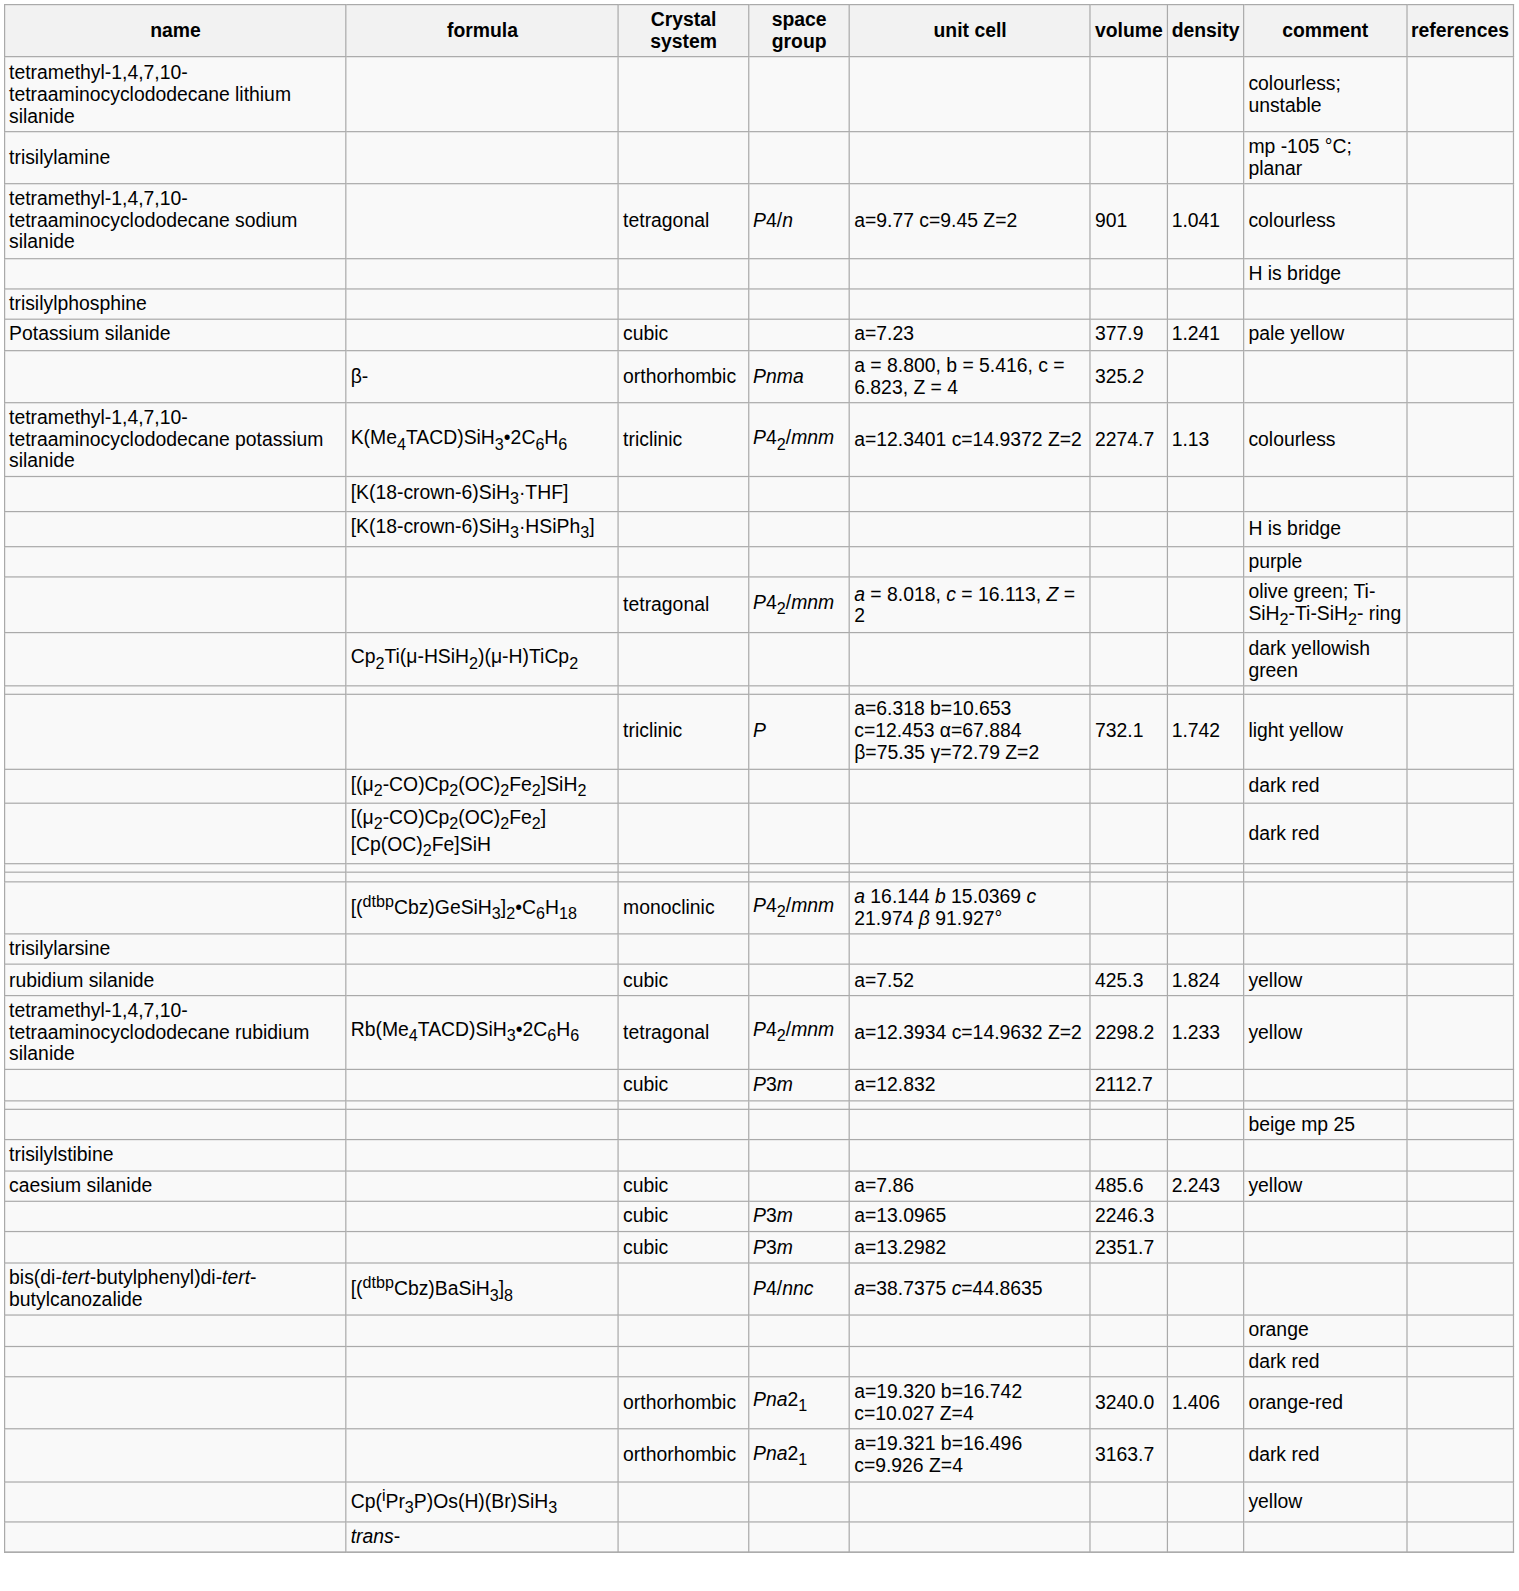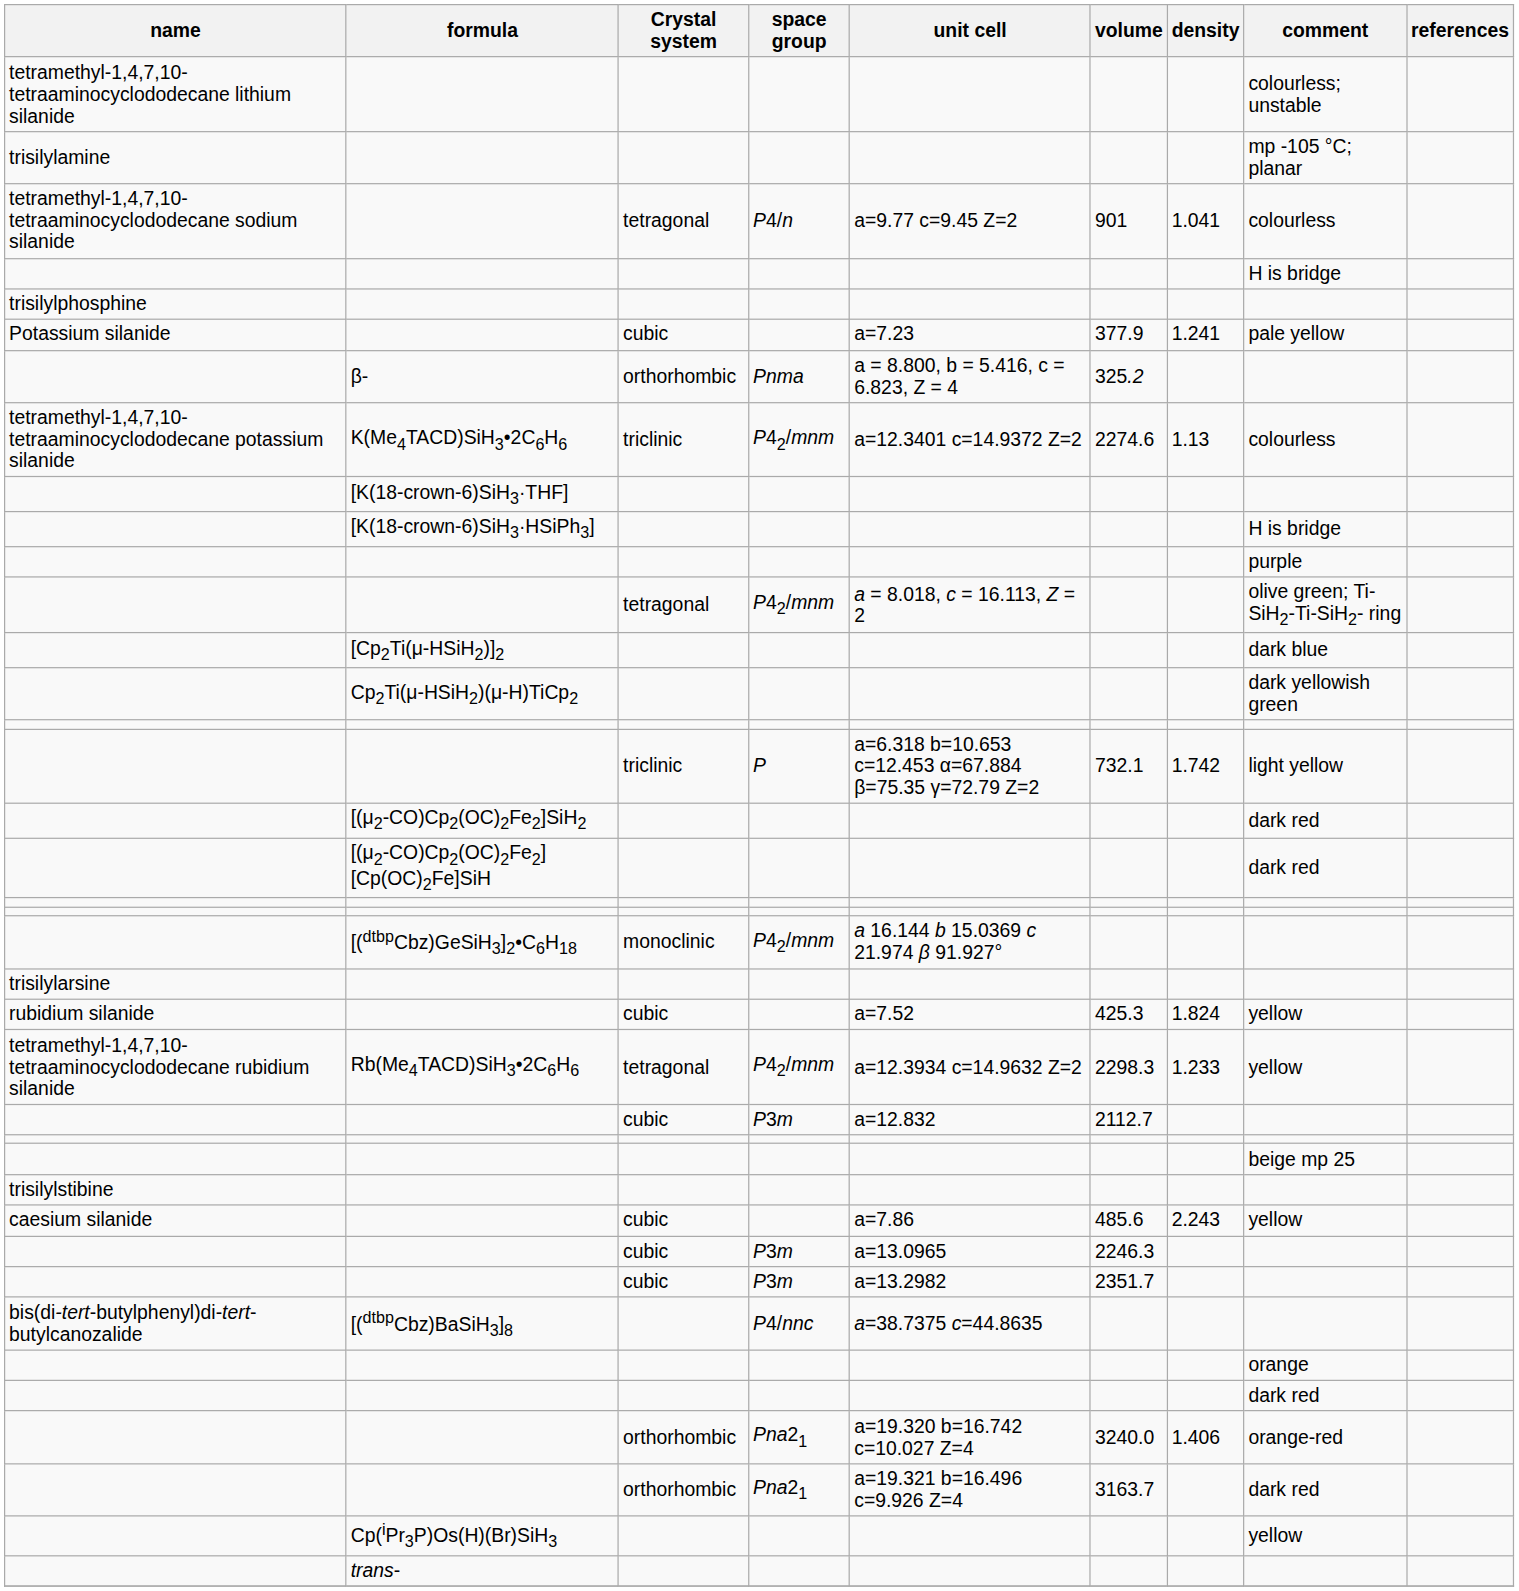 <table class="wikitable">
 <tr>
 <th>name</th>
 <th>formula</th>
 <th>Crystal system</th>
 <th>space group</th>
 <th>unit cell</th>
 <th>volume</th>
 <th>density</th>
 <th>comment</th>
 <th>references</th>
 </tr>
 <tr>
 <td>tetramethyl-1,4,7,10-tetraaminocyclododecane lithium silanide</td>
 <td></td>
 <td></td>
 <td></td>
 <td></td>
 <td></td>
 <td></td>
 <td>colourless; unstable</td>
 <td></td>
 </tr>
 <tr>
 <td>trisilylamine</td>
 <td></td>
 <td></td>
 <td></td>
 <td></td>
 <td></td>
 <td></td>
 <td>mp -105 °C; planar</td>
 <td></td>
 </tr>
 <tr>
 <td>tetramethyl-1,4,7,10-tetraaminocyclododecane sodium silanide</td>
 <td></td>
 <td>tetragonal</td>
 <td><em>P</em>4/<em>n</em></td>
 <td>a=9.77 c=9.45 Z=2</td>
 <td>901</td>
 <td>1.041</td>
 <td>colourless</td>
 <td></td>
 </tr>
 <tr>
 <td></td>
 <td></td>
 <td></td>
 <td></td>
 <td></td>
 <td></td>
 <td></td>
 <td>H is bridge</td>
 <td></td>
 </tr>
 <tr>
 <td>trisilylphosphine</td>
 <td></td>
 <td></td>
 <td></td>
 <td></td>
 <td></td>
 <td></td>
 <td></td>
 <td></td>
 </tr>
 <tr>
 <td>Potassium silanide</td>
 <td></td>
 <td>cubic</td>
 <td></td>
 <td>a=7.23</td>
 <td>377.9</td>
 <td>1.241</td>
 <td>pale yellow</td>
 <td></td>
 </tr>
 <tr>
 <td></td>
 <td>β-</td>
 <td>orthorhombic</td>
 <td><em>Pnma</em></td>
 <td>a = 8.800, b = 5.416, c = 6.823, Z = 4</td>
 <td>325<em>.2</em></td>
 <td></td>
 <td></td>
 <td></td>
 </tr>
 <tr>
 <td>tetramethyl-1,4,7,10-tetraaminocyclododecane potassium silanide</td>
 <td>K(Me<sub>4</sub>TACD)SiH<sub>3</sub>•2C<sub>6</sub>H<sub>6</sub></td>
 <td>triclinic</td>
 <td><em>P</em>4<sub>2</sub>/<em>mnm</em></td>
 <td>a=12.3401 c=14.9372 Z=2</td>
-<td>2274.7</td>
+<td>2274.6</td>
 <td>1.13</td>
 <td>colourless</td>
 <td></td>
 </tr>
 <tr>
 <td></td>
 <td>[K(18-crown-6)SiH<sub>3</sub>·THF]</td>
 <td></td>
 <td></td>
 <td></td>
 <td></td>
 <td></td>
 <td></td>
 <td></td>
 </tr>
 <tr>
 <td></td>
 <td>[K(18-crown-6)SiH<sub>3</sub>·HSiPh<sub>3</sub>]</td>
 <td></td>
 <td></td>
 <td></td>
 <td></td>
 <td></td>
 <td>H is bridge</td>
 <td></td>
 </tr>
 <tr>
 <td></td>
 <td></td>
 <td></td>
 <td></td>
 <td></td>
 <td></td>
 <td></td>
 <td>purple</td>
 <td></td>
 </tr>
 <tr>
 <td></td>
 <td></td>
 <td>tetragonal</td>
 <td><em>P</em>4<sub>2</sub>/<em>mnm</em></td>
 <td><em>a</em> = 8.018, <em>c</em> = 16.113, <em>Z</em> = 2</td>
 <td></td>
 <td></td>
 <td>olive green; Ti-SiH<sub>2</sub>-Ti-SiH<sub>2</sub>- ring</td>
+<td></td>
+</tr>
+<tr>
+<td></td>
+<td>[Cp<sub>2</sub>Ti(μ-HSiH<sub>2</sub>)]<sub>2</sub></td>
+<td></td>
+<td></td>
+<td></td>
+<td></td>
+<td></td>
+<td>dark blue</td>
 <td></td>
 </tr>
 <tr>
 <td></td>
 <td>Cp<sub>2</sub>Ti(μ-HSiH<sub>2</sub>)(μ-H)TiCp<sub>2</sub></td>
 <td></td>
 <td></td>
 <td></td>
 <td></td>
 <td></td>
 <td>dark yellowish green</td>
 <td></td>
 </tr>
 <tr>
 <td></td>
 <td></td>
 <td></td>
 <td></td>
 <td></td>
 <td></td>
 <td></td>
 <td></td>
 <td></td>
 </tr>
 <tr>
 <td></td>
 <td></td>
 <td>triclinic</td>
 <td><em>P</em></td>
 <td>a=6.318 b=10.653 c=12.453 α=67.884 β=75.35 γ=72.79 Z=2</td>
 <td>732.1</td>
 <td>1.742</td>
 <td>light yellow</td>
 <td></td>
 </tr>
 <tr>
 <td></td>
 <td>[(μ<sub>2</sub>-CO)Cp<sub>2</sub>(OC)<sub>2</sub>Fe<sub>2</sub>]SiH<sub>2</sub></td>
 <td></td>
 <td></td>
 <td></td>
 <td></td>
 <td></td>
 <td>dark red</td>
 <td></td>
 </tr>
 <tr>
 <td></td>
 <td>[(μ<sub>2</sub>-CO)Cp<sub>2</sub>(OC)<sub>2</sub>Fe<sub>2</sub>][Cp(OC)<sub>2</sub>Fe]SiH</td>
 <td></td>
 <td></td>
 <td></td>
 <td></td>
 <td></td>
 <td>dark red</td>
 <td></td>
 </tr>
 <tr>
 <td></td>
 <td></td>
 <td></td>
 <td></td>
 <td></td>
 <td></td>
 <td></td>
 <td></td>
 <td></td>
 </tr>
 <tr>
 <td></td>
 <td></td>
 <td></td>
 <td></td>
 <td></td>
 <td></td>
 <td></td>
 <td></td>
 <td></td>
 </tr>
 <tr>
 <td></td>
 <td>[(<sup>dtbp</sup>Cbz)GeSiH<sub>3</sub>]<sub>2</sub>•C<sub>6</sub>H<sub>18</sub></td>
 <td>monoclinic</td>
 <td><em>P</em>4<sub>2</sub>/<em>mnm</em></td>
 <td><em>a</em> 16.144 <em>b</em> 15.0369 <em>c</em> 21.974 <em>β</em> 91.927°</td>
 <td></td>
 <td></td>
 <td></td>
 <td></td>
 </tr>
 <tr>
 <td>trisilylarsine</td>
 <td></td>
 <td></td>
 <td></td>
 <td></td>
 <td></td>
 <td></td>
 <td></td>
 <td></td>
 </tr>
 <tr>
 <td>rubidium silanide</td>
 <td></td>
 <td>cubic</td>
 <td></td>
 <td>a=7.52</td>
 <td>425.3</td>
 <td>1.824</td>
 <td>yellow</td>
 <td></td>
 </tr>
 <tr>
 <td>tetramethyl-1,4,7,10-tetraaminocyclododecane rubidium silanide</td>
 <td>Rb(Me<sub>4</sub>TACD)SiH<sub>3</sub>•2C<sub>6</sub>H<sub>6</sub></td>
 <td>tetragonal</td>
 <td><em>P</em>4<sub>2</sub>/<em>mnm</em></td>
 <td>a=12.3934 c=14.9632 Z=2</td>
-<td>2298.2</td>
+<td>2298.3</td>
 <td>1.233</td>
 <td>yellow</td>
 <td></td>
 </tr>
 <tr>
 <td></td>
 <td></td>
 <td>cubic</td>
 <td><em>P</em>3<em>m</em></td>
 <td>a=12.832</td>
 <td>2112.7</td>
 <td></td>
 <td></td>
 <td></td>
 </tr>
 <tr>
 <td></td>
 <td></td>
 <td></td>
 <td></td>
 <td></td>
 <td></td>
 <td></td>
 <td></td>
 <td></td>
 </tr>
 <tr>
 <td></td>
 <td></td>
 <td></td>
 <td></td>
 <td></td>
 <td></td>
 <td></td>
 <td>beige mp 25</td>
 <td></td>
 </tr>
 <tr>
 <td>trisilylstibine</td>
 <td></td>
 <td></td>
 <td></td>
 <td></td>
 <td></td>
 <td></td>
 <td></td>
 <td></td>
 </tr>
 <tr>
 <td>caesium silanide</td>
 <td></td>
 <td>cubic</td>
 <td></td>
 <td>a=7.86</td>
 <td>485.6</td>
 <td>2.243</td>
 <td>yellow</td>
 <td></td>
 </tr>
 <tr>
 <td></td>
 <td></td>
 <td>cubic</td>
 <td><em>P</em>3<em>m</em></td>
 <td>a=13.0965</td>
 <td>2246.3</td>
 <td></td>
 <td></td>
 <td></td>
 </tr>
 <tr>
 <td></td>
 <td></td>
 <td>cubic</td>
 <td><em>P</em>3<em>m</em></td>
 <td>a=13.2982</td>
 <td>2351.7</td>
 <td></td>
 <td></td>
 <td></td>
 </tr>
 <tr>
 <td>bis(di<em>-tert</em>-butylphenyl)di-<em>tert</em>-butylcanozalide</td>
 <td>[(<sup>dtbp</sup>Cbz)BaSiH<sub>3</sub>]<sub>8</sub></td>
 <td></td>
 <td><em>P</em>4/<em>nnc</em></td>
 <td><em>a</em>=38.7375 <em>c</em>=44.8635</td>
 <td></td>
 <td></td>
 <td></td>
 <td></td>
 </tr>
 <tr>
 <td></td>
 <td></td>
 <td></td>
 <td></td>
 <td></td>
 <td></td>
 <td></td>
 <td>orange</td>
 <td></td>
 </tr>
 <tr>
 <td></td>
 <td></td>
 <td></td>
 <td></td>
 <td></td>
 <td></td>
 <td></td>
 <td>dark red</td>
 <td></td>
 </tr>
 <tr>
 <td></td>
 <td></td>
 <td>orthorhombic</td>
 <td><em>Pna</em>2<sub>1</sub></td>
 <td>a=19.320 b=16.742 c=10.027 Z=4</td>
 <td>3240.0</td>
 <td>1.406</td>
 <td>orange-red</td>
 <td></td>
 </tr>
 <tr>
 <td></td>
 <td></td>
 <td>orthorhombic</td>
 <td><em>Pna</em>2<sub>1</sub></td>
 <td>a=19.321 b=16.496 c=9.926 Z=4</td>
 <td>3163.7</td>
 <td></td>
 <td>dark red</td>
 <td></td>
 </tr>
 <tr>
 <td></td>
 <td>Cp(<sup>i</sup>Pr<sub>3</sub>P)Os(H)(Br)SiH<sub>3</sub></td>
 <td></td>
 <td></td>
 <td></td>
 <td></td>
 <td></td>
 <td>yellow</td>
 <td></td>
 </tr>
 <tr>
 <td></td>
 <td><em>trans</em>-</td>
 <td></td>
 <td></td>
 <td></td>
 <td></td>
 <td></td>
 <td></td>
 <td></td>
 </tr>
 <tr>
 </tr>
 </table>
